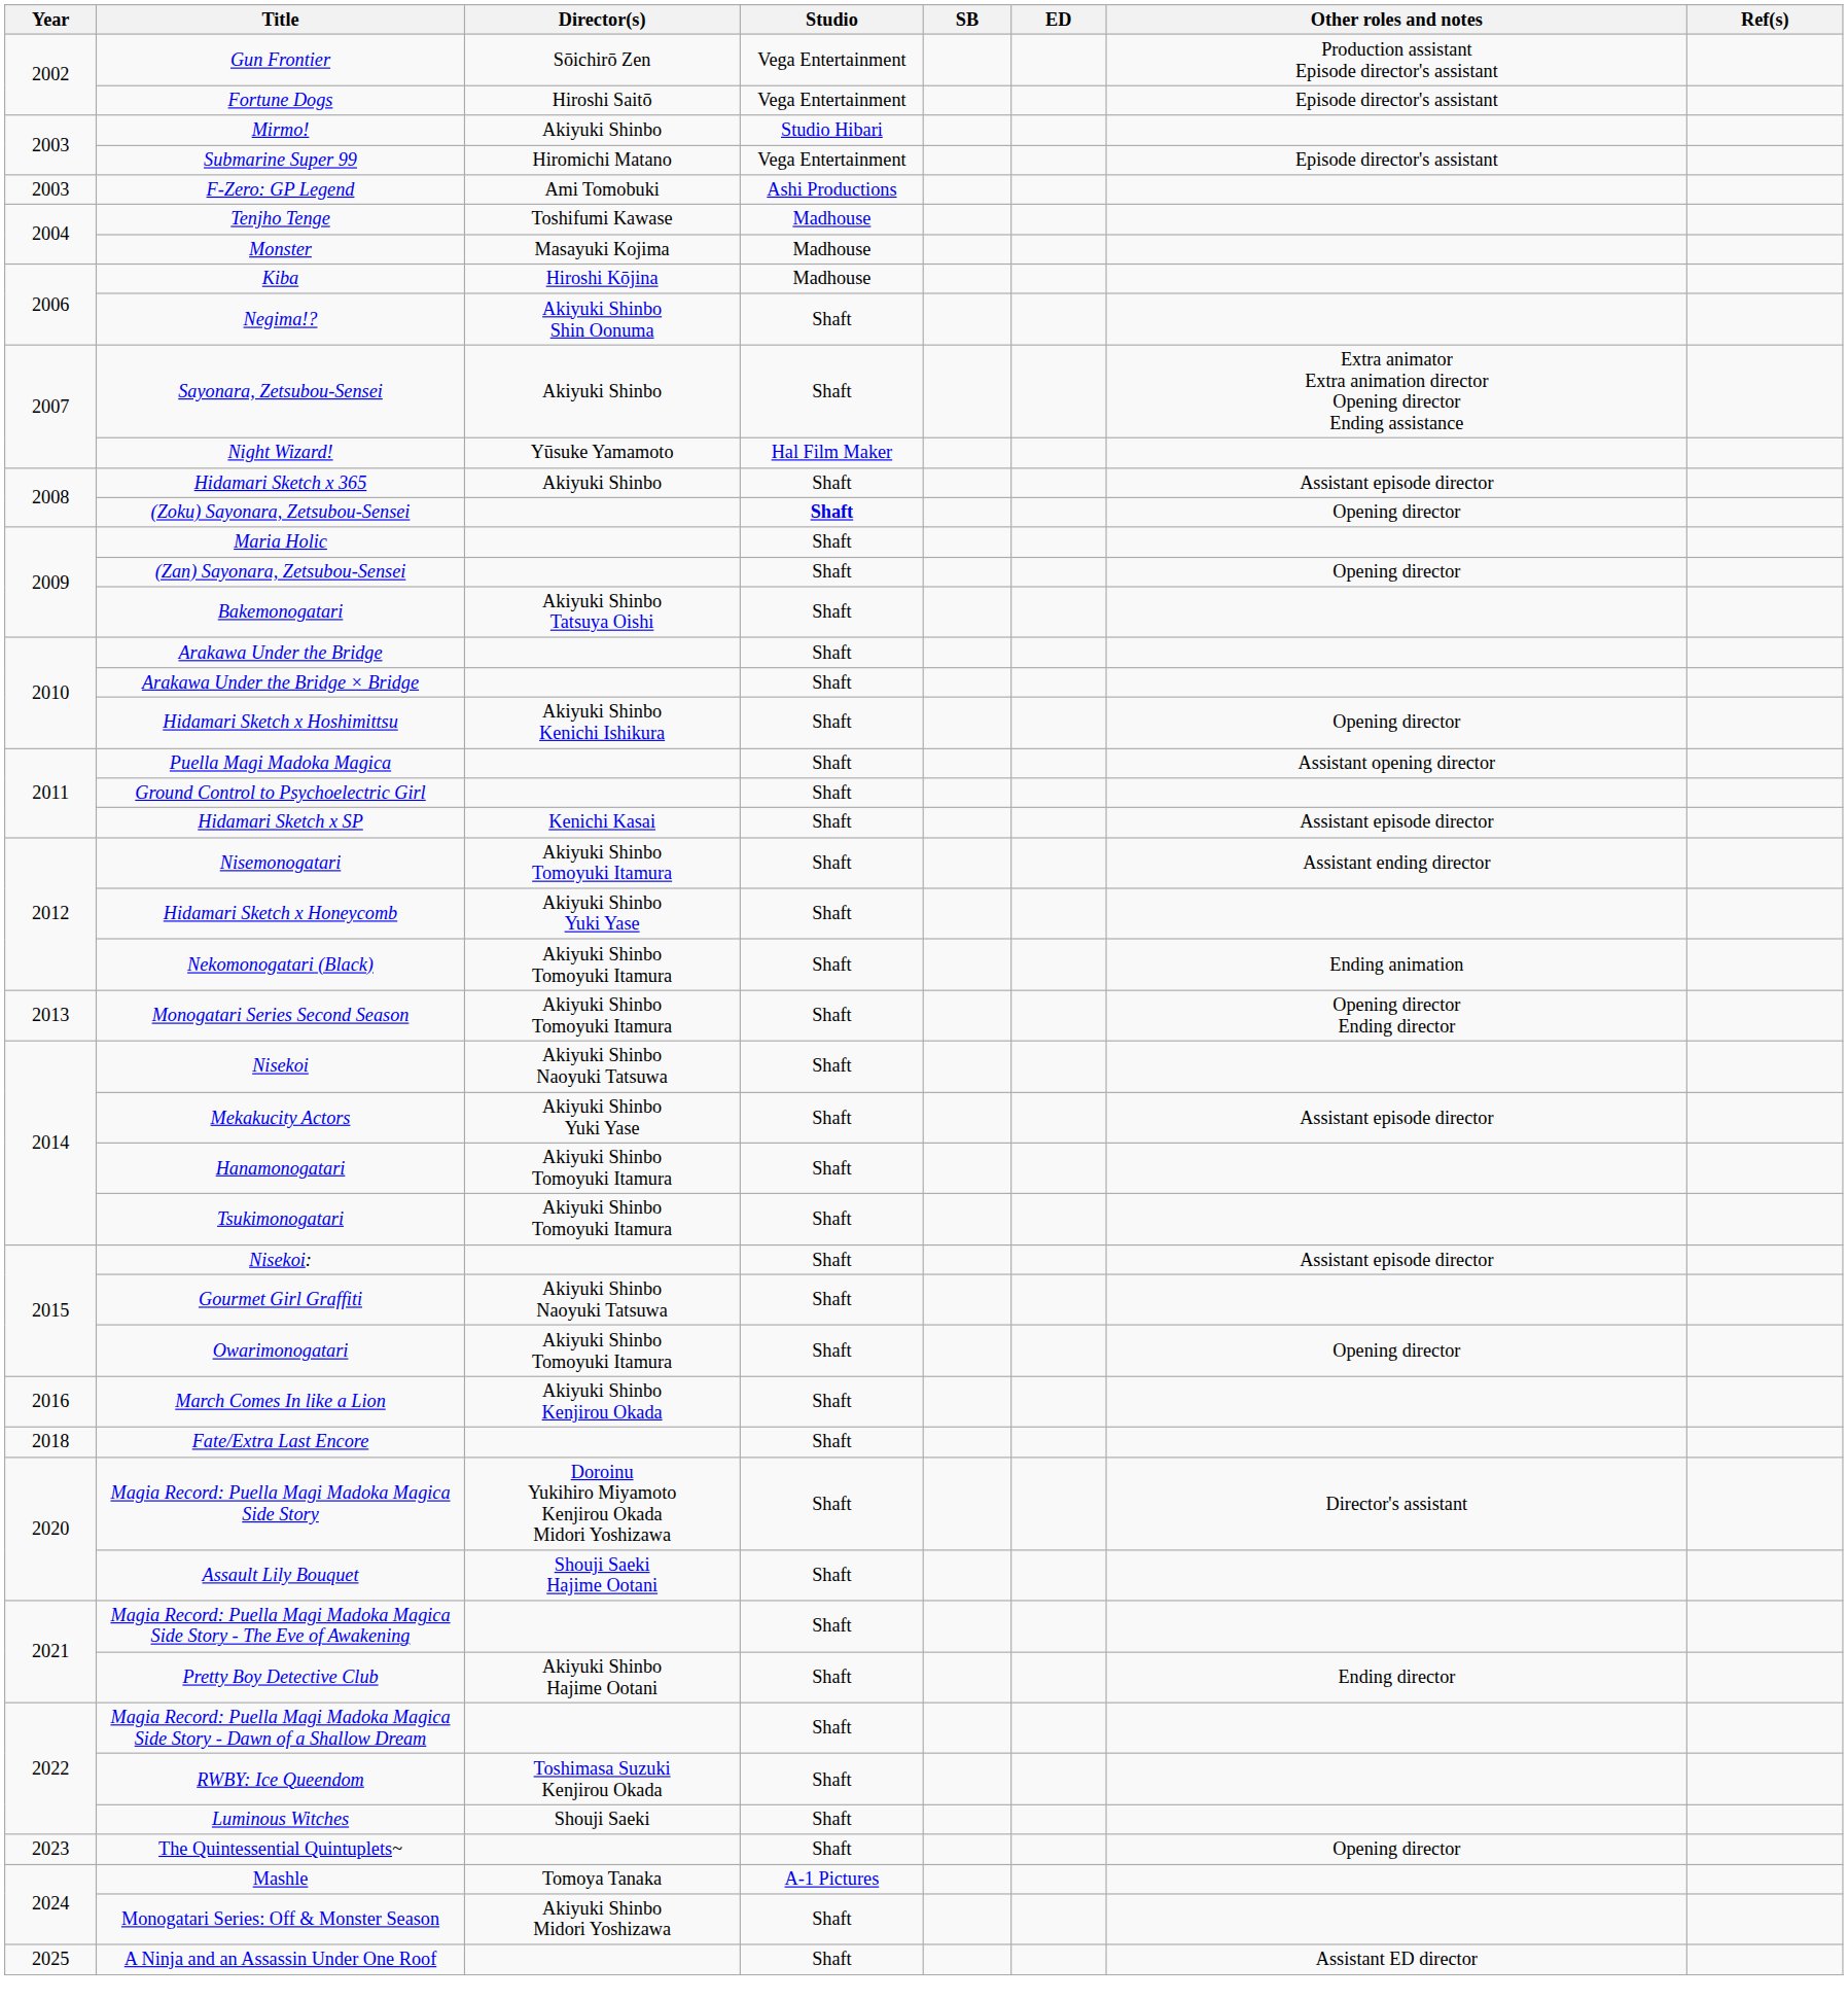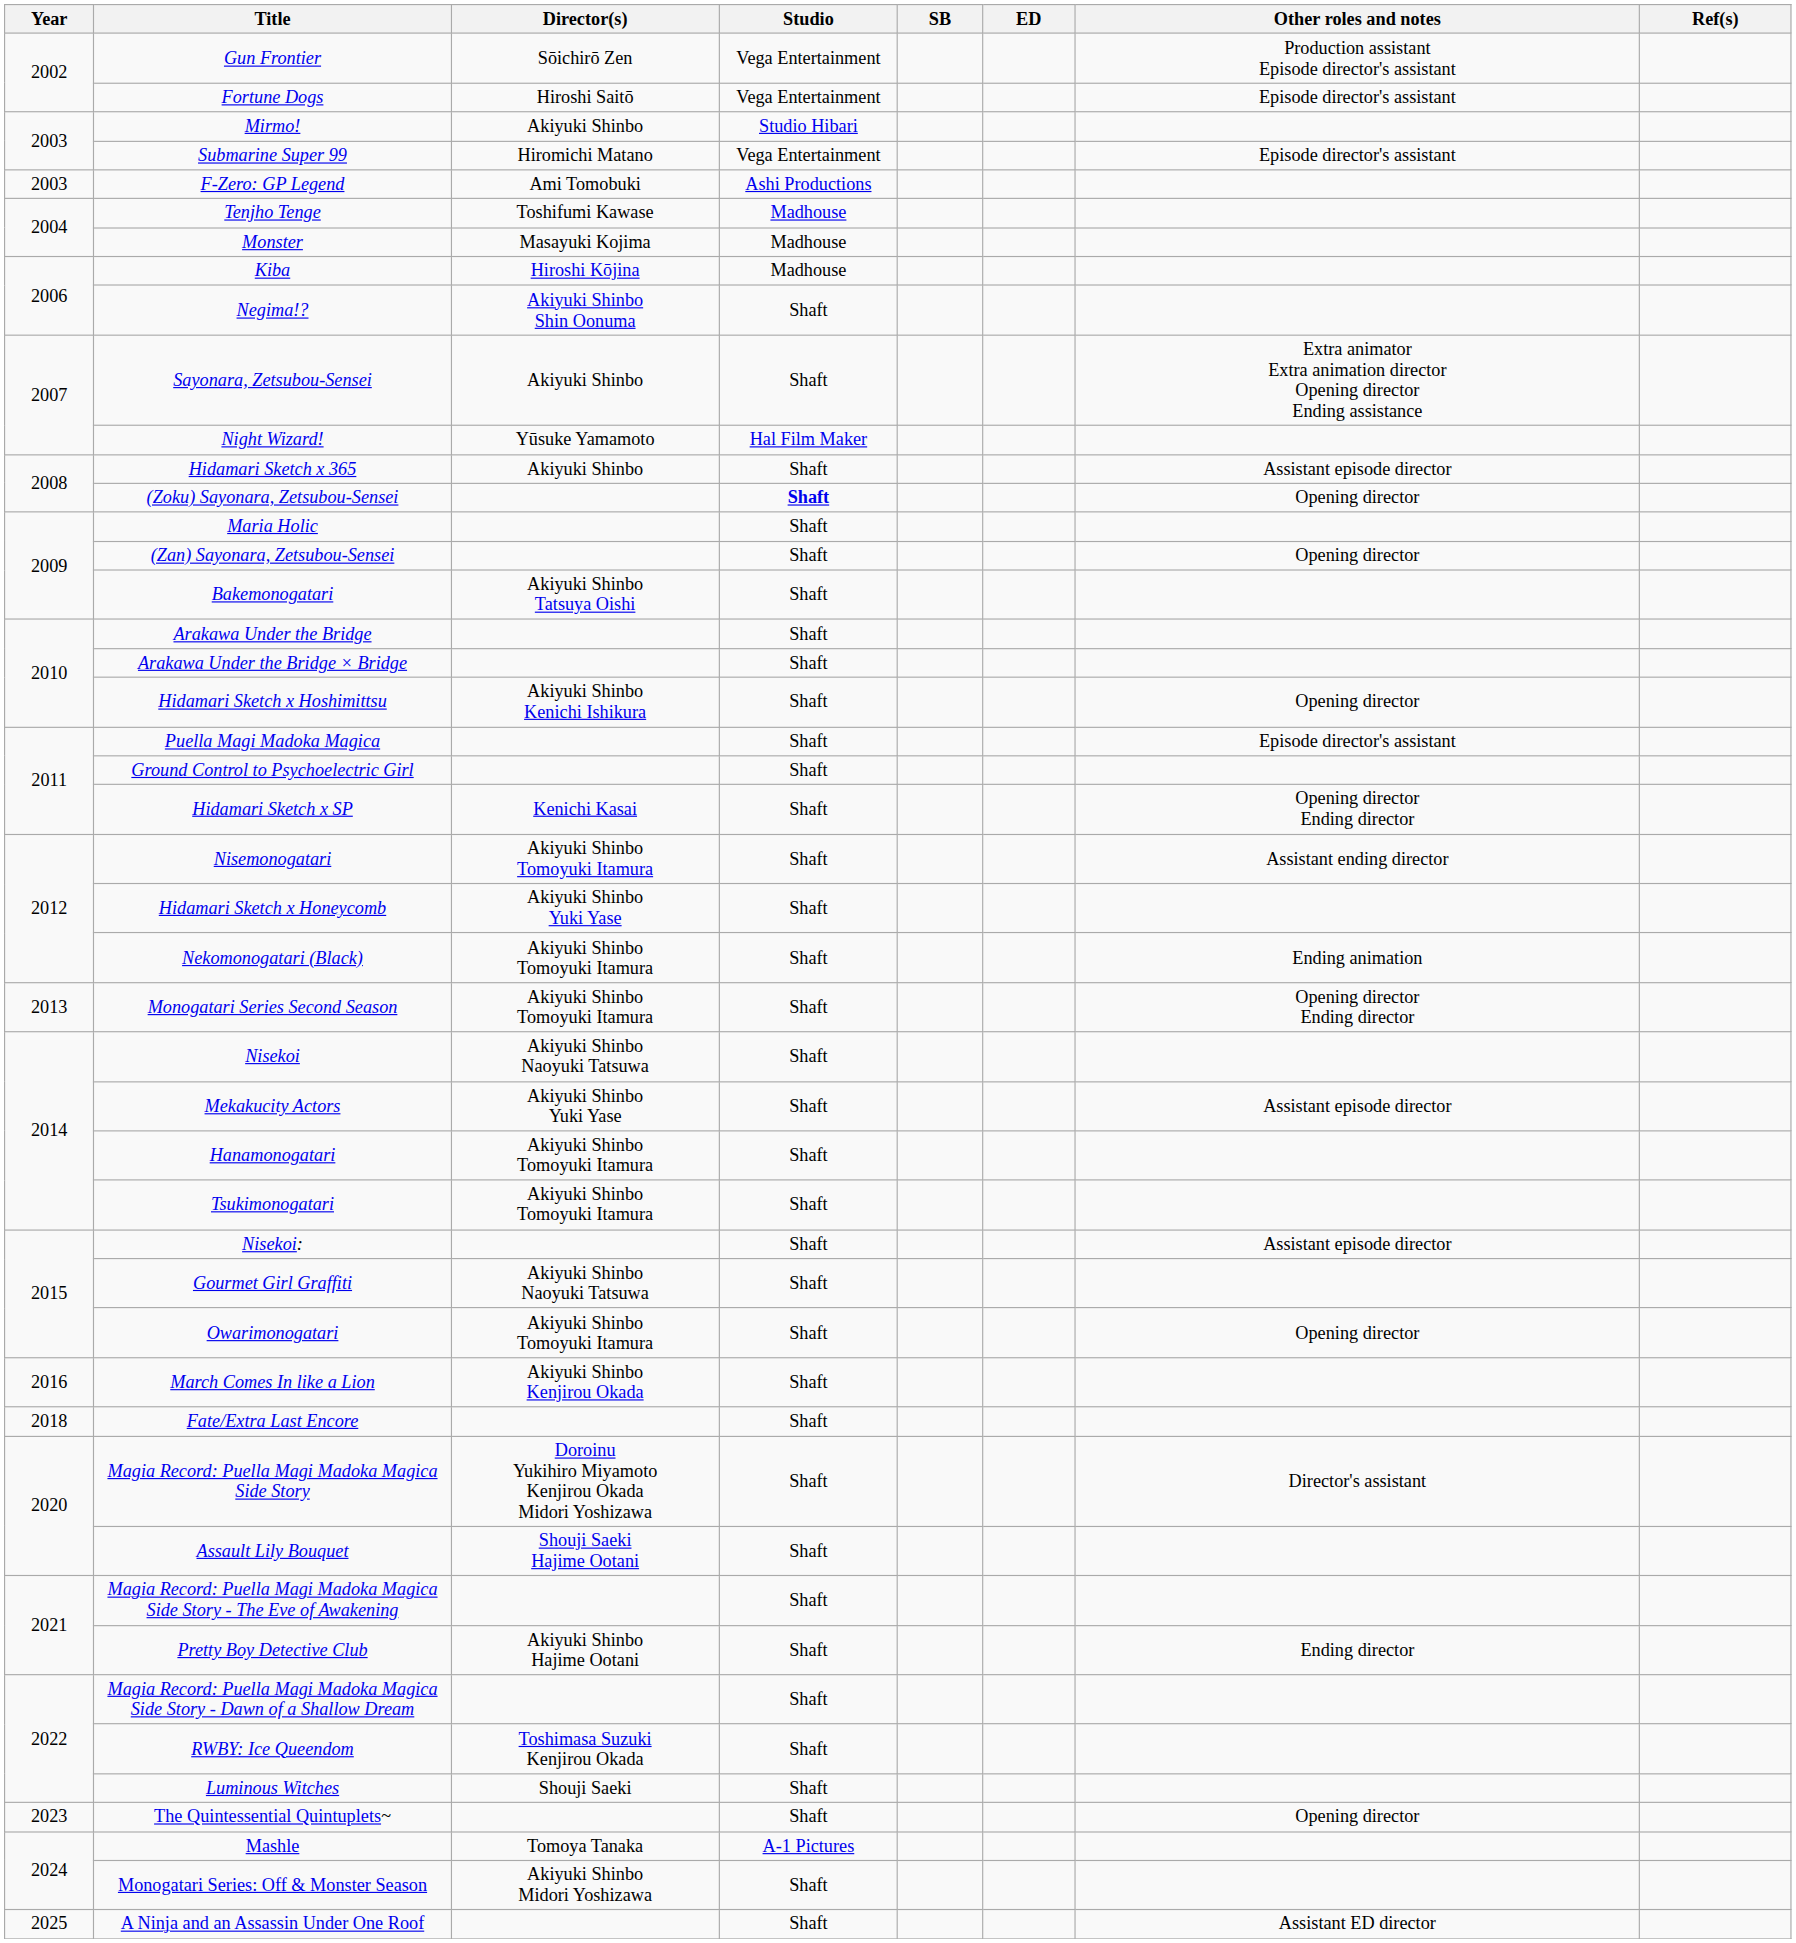 <table class="wikitable sortable" style="text-align:center; margin=auto; ">
 <tr>
 <th scope="col" width=5%>Year</th>
 <th scope="col" width=20%>Title</th>
 <th scope="col" width=15%>Director(s)</th>
 <th scope="col" width=10%>Studio</th>
 <th scope="col" class="unsortable">SB</th>
 <th scope="col" class="unsortable">ED</th>
 <th scope="col" class="unsortable">Other roles and notes</th>
 <th scope="col" class="unsortable">Ref(s)</th>
 </tr>
 <tr>
 <td rowspan="2">2002</td>
 <td><em><a href='#'>Gun Frontier</a></em></td>
 <td>Sōichirō Zen</td>
 <td>Vega Entertainment</td>
 <td></td>
 <td></td>
 <td>Production assistant<br>Episode director's assistant</td>
 <td></td>
 </tr>
 <tr>
 <td><em><a href='#'>Fortune Dogs</a></em></td>
 <td>Hiroshi Saitō</td>
 <td>Vega Entertainment</td>
 <td></td>
 <td></td>
 <td>Episode director's assistant</td>
 <td></td>
 </tr>
 <tr>
 <td rowspan="2">2003</td>
 <td><em><a href='#'>Mirmo!</a></em></td>
 <td>Akiyuki Shinbo</td>
 <td><a href='#'>Studio Hibari</a></td>
 <td></td>
 <td></td>
 <td></td>
 <td></td>
 </tr>
 <tr>
 <td><em><a href='#'>Submarine Super 99</a></em></td>
 <td>Hiromichi Matano</td>
 <td>Vega Entertainment</td>
 <td></td>
 <td></td>
 <td>Episode director's assistant</td>
 <td></td>
 </tr>
 <tr>
 <td>2003</td>
 <td><em><a href='#'>F-Zero: GP Legend</a></em></td>
 <td>Ami Tomobuki</td>
 <td><a href='#'>Ashi Productions</a></td>
 <td></td>
 <td></td>
 <td></td>
 <td></td>
 </tr>
 <tr>
 <td rowspan="2">2004</td>
 <td><em><a href='#'>Tenjho Tenge</a></em></td>
 <td>Toshifumi Kawase</td>
 <td><a href='#'>Madhouse</a></td>
 <td></td>
 <td></td>
 <td></td>
 <td></td>
 </tr>
 <tr>
 <td><em><a href='#'>Monster</a></em></td>
 <td>Masayuki Kojima</td>
 <td>Madhouse</td>
 <td></td>
 <td></td>
 <td></td>
 <td></td>
 </tr>
 <tr>
 <td rowspan="2">2006</td>
 <td><em><a href='#'>Kiba</a></em></td>
 <td><a href='#'>Hiroshi Kōjina</a></td>
 <td>Madhouse</td>
 <td></td>
 <td></td>
 <td></td>
 <td></td>
 </tr>
 <tr>
 <td><em><a href='#'>Negima!?</a></em></td>
 <td><a href='#'>Akiyuki Shinbo</a><br><a href='#'>Shin Oonuma</a> </td>
 <td>Shaft</td>
 <td></td>
 <td></td>
 <td></td>
 <td></td>
 </tr>
 <tr>
 <td rowspan="2">2007</td>
 <td><em><a href='#'>Sayonara, Zetsubou-Sensei</a></em></td>
 <td>Akiyuki Shinbo</td>
 <td>Shaft</td>
 <td></td>
 <td></td>
 <td>Extra animator<br>Extra animation director<br>Opening director<br>Ending assistance</td>
 <td><br></td>
 </tr>
 <tr>
 <td><em><a href='#'>Night Wizard!</a></em></td>
 <td>Yūsuke Yamamoto</td>
 <td><a href='#'>Hal Film Maker</a></td>
 <td></td>
 <td></td>
 <td></td>
 <td></td>
 </tr>
 <tr>
 <td rowspan="2">2008</td>
 <td><em><a href='#'>Hidamari Sketch x 365</a></em></td>
 <td>Akiyuki Shinbo</td>
 <td>Shaft</td>
 <td></td>
 <td></td>
 <td>Assistant episode director</td>
 <td></td>
 </tr>
 <tr>
 <td><em><a href='#'>(Zoku) Sayonara, Zetsubou-Sensei</a></em></td>
 <td></td>
 <td><strong><a href='#'>Shaft</a></strong></td>
 <td></td>
 <td></td>
 <td>Opening director</td>
 <td><br></td>
 </tr>
 <tr>
 <td rowspan="3">2009</td>
 <td><em><a href='#'>Maria Holic</a></em></td>
 <td></td>
 <td>Shaft</td>
 <td></td>
 <td></td>
 <td></td>
 <td></td>
 </tr>
 <tr>
 <td><em><a href='#'>(Zan) Sayonara, Zetsubou-Sensei</a></em></td>
 <td></td>
 <td>Shaft</td>
 <td></td>
 <td></td>
 <td>Opening director</td>
 <td></td>
 </tr>
 <tr>
 <td><em><a href='#'>Bakemonogatari</a></em></td>
 <td>Akiyuki Shinbo<br><a href='#'>Tatsuya Oishi</a> </td>
 <td>Shaft</td>
 <td></td>
 <td></td>
 <td></td>
 <td></td>
 </tr>
 <tr>
 <td rowspan="3">2010</td>
 <td><em><a href='#'>Arakawa Under the Bridge</a></em></td>
 <td></td>
 <td>Shaft</td>
 <td></td>
 <td></td>
 <td></td>
 <td></td>
 </tr>
 <tr>
 <td><em><a href='#'>Arakawa Under the Bridge × Bridge</a></em></td>
 <td></td>
 <td>Shaft</td>
 <td></td>
 <td></td>
 <td></td>
 <td></td>
 </tr>
 <tr>
 <td><em><a href='#'>Hidamari Sketch x Hoshimittsu</a></em></td>
 <td>Akiyuki Shinbo<br><a href='#'>Kenichi Ishikura</a> </td>
 <td>Shaft</td>
 <td></td>
 <td></td>
 <td>Opening director</td>
 <td></td>
 </tr>
 <tr>
 <td rowspan="3">2011</td>
 <td><em><a href='#'>Puella Magi Madoka Magica</a></em></td>
 <td></td>
 <td>Shaft</td>
 <td></td>
 <td></td>
-<td>Assistant opening director</td>
+<td>Episode director's assistant</td>
 <td></td>
 </tr>
 <tr>
 <td><em><a href='#'>Ground Control to Psychoelectric Girl</a></em></td>
 <td></td>
 <td>Shaft</td>
 <td></td>
 <td></td>
 <td></td>
 <td></td>
 </tr>
 <tr>
 <td><em><a href='#'>Hidamari Sketch x SP</a></em></td>
 <td><a href='#'>Kenichi Kasai</a></td>
 <td>Shaft</td>
 <td></td>
 <td></td>
-<td>Assistant episode director</td>
+<td>Opening director<br>Ending director</td>
 <td></td>
 </tr>
 <tr>
 <td rowspan="3">2012</td>
 <td><em><a href='#'>Nisemonogatari</a></em></td>
 <td>Akiyuki Shinbo<br><a href='#'>Tomoyuki Itamura</a> </td>
 <td>Shaft</td>
 <td></td>
 <td></td>
 <td>Assistant ending director</td>
 <td></td>
 </tr>
 <tr>
 <td><em><a href='#'>Hidamari Sketch x Honeycomb</a></em></td>
 <td>Akiyuki Shinbo<br><a href='#'>Yuki Yase</a> </td>
 <td>Shaft</td>
 <td></td>
 <td></td>
 <td></td>
 <td></td>
 </tr>
 <tr>
 <td><em><a href='#'>Nekomonogatari (Black)</a></em></td>
 <td>Akiyuki Shinbo <br>Tomoyuki Itamura</td>
 <td>Shaft</td>
 <td></td>
 <td></td>
 <td>Ending animation</td>
 <td></td>
 </tr>
 <tr>
 <td>2013</td>
 <td><em><a href='#'>Monogatari Series Second Season</a></em></td>
 <td>Akiyuki Shinbo <br>Tomoyuki Itamura</td>
 <td>Shaft</td>
 <td></td>
 <td></td>
 <td>Opening director<br>Ending director</td>
 <td></td>
 </tr>
 <tr>
 <td rowspan="4">2014</td>
 <td><em><a href='#'>Nisekoi</a></em></td>
 <td>Akiyuki Shinbo <br>Naoyuki Tatsuwa</td>
 <td>Shaft</td>
 <td></td>
 <td></td>
 <td></td>
 <td></td>
 </tr>
 <tr>
 <td><em><a href='#'>Mekakucity Actors</a></em></td>
 <td>Akiyuki Shinbo <br>Yuki Yase</td>
 <td>Shaft</td>
 <td></td>
 <td></td>
 <td>Assistant episode director</td>
 <td></td>
 </tr>
 <tr>
 <td><em><a href='#'>Hanamonogatari</a></em></td>
 <td>Akiyuki Shinbo <br>Tomoyuki Itamura</td>
 <td>Shaft</td>
 <td></td>
 <td></td>
 <td></td>
 <td></td>
 </tr>
 <tr>
 <td><em><a href='#'>Tsukimonogatari</a></em></td>
 <td>Akiyuki Shinbo <br>Tomoyuki Itamura</td>
 <td>Shaft</td>
 <td></td>
 <td></td>
 <td></td>
 <td></td>
 </tr>
 <tr>
 <td rowspan="3">2015</td>
 <td><em><a href='#'>Nisekoi</a>:</em></td>
 <td></td>
 <td>Shaft</td>
 <td></td>
 <td></td>
 <td>Assistant episode director</td>
 <td></td>
 </tr>
 <tr>
 <td><em><a href='#'>Gourmet Girl Graffiti</a></em></td>
 <td>Akiyuki Shinbo <br>Naoyuki Tatsuwa</td>
 <td>Shaft</td>
 <td></td>
 <td></td>
 <td></td>
 <td></td>
 </tr>
 <tr>
 <td><em><a href='#'>Owarimonogatari</a></em></td>
 <td>Akiyuki Shinbo <br>Tomoyuki Itamura</td>
 <td>Shaft</td>
 <td></td>
 <td></td>
 <td>Opening director</td>
 <td></td>
 </tr>
 <tr>
 <td>2016</td>
 <td><em><a href='#'>March Comes In like a Lion</a></em></td>
 <td>Akiyuki Shinbo<br><a href='#'>Kenjirou Okada</a> </td>
 <td>Shaft</td>
 <td></td>
 <td></td>
 <td></td>
 <td></td>
 </tr>
 <tr>
 <td>2018</td>
 <td><em><a href='#'>Fate/Extra Last Encore</a></em></td>
 <td></td>
 <td>Shaft</td>
 <td></td>
 <td></td>
 <td></td>
 <td></td>
 </tr>
 <tr>
 <td rowspan="2">2020</td>
 <td><em><a href='#'>Magia Record: Puella Magi Madoka Magica Side Story</a></em></td>
 <td {{yes><a href='#'>Doroinu</a> <br>Yukihiro Miyamoto<br>Kenjirou Okada<br>Midori Yoshizawa</td>
 <td>Shaft</td>
 <td></td>
 <td></td>
 <td>Director's assistant</td>
 <td><br></td>
 </tr>
 <tr>
 <td><em><a href='#'>Assault Lily Bouquet</a></em></td>
 <td><a href='#'>Shouji Saeki</a><br><a href='#'>Hajime Ootani</a> </td>
 <td>Shaft</td>
 <td></td>
 <td></td>
 <td></td>
 <td></td>
 </tr>
 <tr>
 <td rowspan="2">2021</td>
 <td><em><a href='#'>Magia Record: Puella Magi Madoka Magica Side Story - The Eve of Awakening</a></em></td>
 <td></td>
 <td>Shaft</td>
 <td></td>
 <td></td>
 <td></td>
 <td></td>
 </tr>
 <tr>
 <td><em><a href='#'>Pretty Boy Detective Club</a></em></td>
 <td>Akiyuki Shinbo <br>Hajime Ootani</td>
 <td>Shaft</td>
 <td></td>
 <td></td>
 <td>Ending director</td>
 <td></td>
 </tr>
 <tr>
 <td rowspan="3">2022</td>
 <td><em><a href='#'>Magia Record: Puella Magi Madoka Magica Side Story - Dawn of a Shallow Dream</a></em></td>
 <td></td>
 <td>Shaft</td>
 <td></td>
 <td></td>
 <td></td>
 <td></td>
 </tr>
 <tr>
 <td><em><a href='#'>RWBY: Ice Queendom</a></em></td>
 <td><a href='#'>Toshimasa Suzuki</a><br>Kenjirou Okada </td>
 <td>Shaft</td>
 <td></td>
 <td></td>
 <td></td>
 <td></td>
 </tr>
 <tr>
 <td><em><a href='#'>Luminous Witches</a></td>
 <td>Shouji Saeki</td>
 <td>Shaft</td>
 <td></td>
 <td></td>
 <td></td>
 <td></td>
 </tr>
 <tr>
 <td>2023</td>
 <td></em><a href='#'>The Quintessential Quintuplets</a><em>~</td>
 <td></td>
 <td>Shaft</td>
 <td></td>
 <td></td>
 <td>Opening director</td>
 <td></td>
 </tr>
 <tr>
 <td rowspan="2">2024</td>
 <td></em><a href='#'>Mashle</a><em></td>
 <td>Tomoya Tanaka</td>
 <td><a href='#'>A-1 Pictures</a></td>
 <td></td>
 <td></td>
 <td></td>
 <td></td>
 </tr>
 <tr>
 <td></em><a href='#'>Monogatari Series: Off & Monster Season</a><em></td>
 <td>Akiyuki Shinbo <br>Midori Yoshizawa</td>
 <td>Shaft</td>
 <td></td>
 <td></td>
 <td></td>
 <td></td>
 </tr>
 <tr>
 <td>2025</td>
 <td></em><a href='#'>A Ninja and an Assassin Under One Roof</a><em></td>
 <td></td>
 <td>Shaft</td>
 <td></td>
 <td></td>
 <td>Assistant ED director</td>
 <td></td>
 </tr>
 <tr>
 </tr>
 </table>
